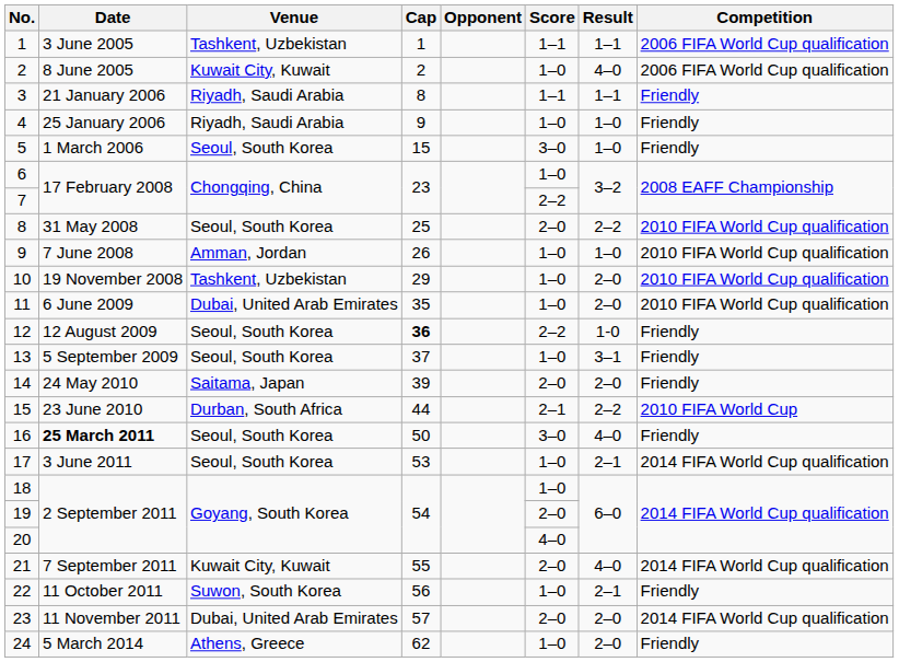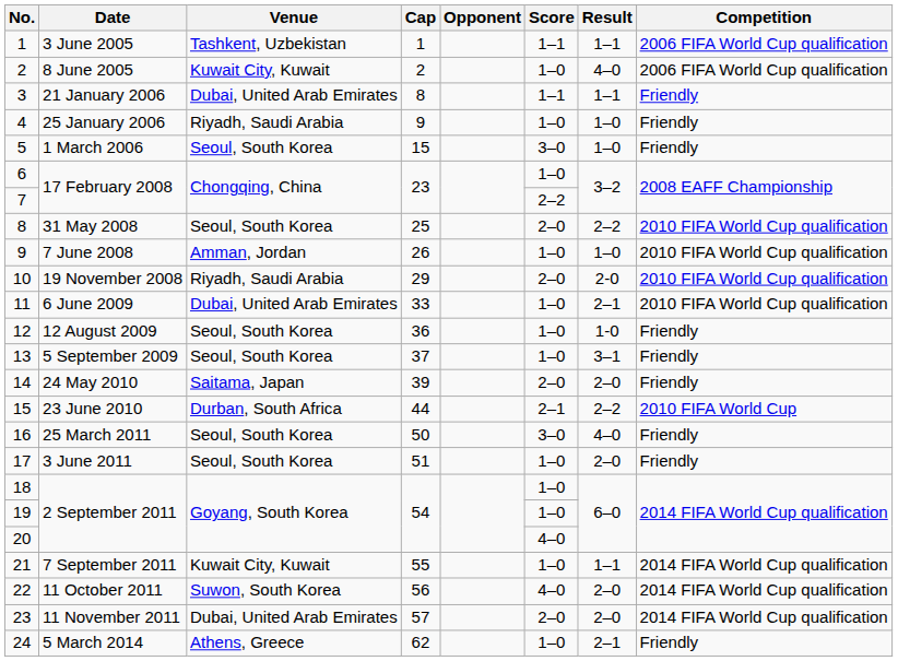 <table class="wikitable sortable">
 <tr>
 <th scope="col">No.</th>
 <th scope="col">Date</th>
 <th scope="col">Venue</th>
 <th>Cap</th>
 <th scope="col">Opponent</th>
 <th scope="col">Score</th>
 <th scope="col">Result</th>
 <th scope="col">Competition</th>
 </tr>
 <tr>
 <td style=text-align:center>1</td>
 <td>3 June 2005</td>
 <td><a href='#'>Tashkent</a>, Uzbekistan</td>
 <td align="center">1</td>
 <td></td>
 <td style=text-align:center>1–1</td>
 <td style=text-align:center>1–1</td>
 <td><a href='#'>2006 FIFA World Cup qualification</a></td>
 </tr>
 <tr>
 <td style=text-align:center>2</td>
 <td>8 June 2005</td>
 <td><a href='#'>Kuwait City</a>, Kuwait</td>
 <td align="center">2</td>
 <td></td>
 <td style=text-align:center>1–0</td>
 <td style=text-align:center>4–0</td>
 <td>2006 FIFA World Cup qualification</td>
 </tr>
 <tr>
 <td style=text-align:center>3</td>
 <td>21 January 2006</td>
-<td><a href='#'>Riyadh</a>, Saudi Arabia</td>
+<td><a href='#'>Dubai</a>, United Arab Emirates</td>
 <td align="center">8</td>
 <td></td>
 <td style=text-align:center>1–1</td>
 <td style=text-align:center>1–1</td>
 <td><a href='#'>Friendly</a></td>
 </tr>
 <tr>
 <td style=text-align:center>4</td>
 <td>25 January 2006</td>
 <td>Riyadh, Saudi Arabia</td>
 <td align="center">9</td>
 <td></td>
 <td style=text-align:center>1–0</td>
 <td style=text-align:center>1–0</td>
 <td>Friendly</td>
 </tr>
 <tr>
 <td style=text-align:center>5</td>
 <td>1 March 2006</td>
 <td><a href='#'>Seoul</a>, South Korea</td>
 <td align="center">15</td>
 <td></td>
 <td style=text-align:center>3–0</td>
 <td style=text-align:center>1–0</td>
 <td>Friendly</td>
 </tr>
 <tr>
 <td style=text-align:center>6</td>
 <td rowspan=2>17 February 2008</td>
 <td rowspan=2><a href='#'>Chongqing</a>, China</td>
 <td rowspan="2" align="center">23</td>
 <td rowspan="2"></td>
 <td style=text-align:center>1–0</td>
 <td rowspan=2 align=center>3–2</td>
 <td rowspan=2><a href='#'>2008 EAFF Championship</a></td>
 </tr>
 <tr>
 <td style=text-align:center>7</td>
 <td style=text-align:center>2–2</td>
 </tr>
 <tr>
 <td style=text-align:center>8</td>
 <td>31 May 2008</td>
 <td>Seoul, South Korea</td>
 <td align="center">25</td>
 <td></td>
 <td style=text-align:center>2–0</td>
 <td style=text-align:center>2–2</td>
 <td><a href='#'>2010 FIFA World Cup qualification</a></td>
 </tr>
 <tr>
 <td style=text-align:center>9</td>
 <td>7 June 2008</td>
 <td><a href='#'>Amman</a>, Jordan</td>
 <td align="center">26</td>
 <td></td>
 <td style=text-align:center>1–0</td>
 <td style=text-align:center>1–0</td>
 <td>2010 FIFA World Cup qualification</td>
 </tr>
 <tr>
 <td style=text-align:center>10</td>
 <td>19 November 2008</td>
-<td><a href='#'>Tashkent</a>, Uzbekistan</td>
+<td>Riyadh, Saudi Arabia</td>
 <td align="center">29</td>
 <td></td>
-<td style=text-align:center>1–0</td>
 <td style=text-align:center>2–0</td>
+<td style=text-align:center>2-0</td>
 <td><a href='#'>2010 FIFA World Cup qualification</a></td>
 </tr>
 <tr>
 <td style=text-align:center>11</td>
 <td>6 June 2009</td>
 <td><a href='#'>Dubai</a>, United Arab Emirates</td>
-<td align="center">35</td>
+<td align="center">33</td>
 <td></td>
 <td style=text-align:center>1–0</td>
-<td style=text-align:center>2–0</td>
+<td style=text-align:center>2–1</td>
 <td>2010 FIFA World Cup qualification</td>
 </tr>
 <tr>
 <td style=text-align:center>12</td>
 <td>12 August 2009</td>
 <td>Seoul, South Korea</td>
-<td align="center"><strong>36</strong></td>
+<td align="center">36</td>
 <td></td>
-<td style=text-align:center>2–2</td>
+<td style=text-align:center>1–0</td>
 <td style=text-align:center>1-0</td>
 <td>Friendly</td>
 </tr>
 <tr>
 <td style=text-align:center>13</td>
 <td>5 September 2009</td>
 <td>Seoul, South Korea</td>
 <td align="center">37</td>
 <td></td>
 <td style=text-align:center>1–0</td>
 <td style=text-align:center>3–1</td>
 <td>Friendly</td>
 </tr>
 <tr>
 <td style=text-align:center>14</td>
 <td>24 May 2010</td>
 <td><a href='#'>Saitama</a>, Japan</td>
 <td align="center">39</td>
 <td></td>
 <td style=text-align:center>2–0</td>
 <td style=text-align:center>2–0</td>
 <td>Friendly</td>
 </tr>
 <tr>
 <td style=text-align:center>15</td>
 <td>23 June 2010</td>
 <td><a href='#'>Durban</a>, South Africa</td>
 <td align="center">44</td>
 <td></td>
 <td style=text-align:center>2–1</td>
 <td style=text-align:center>2–2</td>
 <td><a href='#'>2010 FIFA World Cup</a></td>
 </tr>
 <tr>
 <td style=text-align:center>16</td>
-<td><strong>25 March 2011</strong></td>
+<td>25 March 2011</td>
 <td>Seoul, South Korea</td>
 <td align="center">50</td>
 <td></td>
 <td style=text-align:center>3–0</td>
 <td style=text-align:center>4–0</td>
 <td>Friendly</td>
 </tr>
 <tr>
 <td style=text-align:center>17</td>
 <td>3 June 2011</td>
 <td>Seoul, South Korea</td>
-<td align="center">53</td>
+<td align="center">51</td>
 <td></td>
 <td style=text-align:center>1–0</td>
-<td style=text-align:center>2–1</td>
-<td>2014 FIFA World Cup qualification</td>
+<td style=text-align:center>2–0</td>
+<td>Friendly</td>
 </tr>
 <tr>
 <td style=text-align:center>18</td>
 <td rowspan=3>2 September 2011</td>
 <td rowspan=3><a href='#'>Goyang</a>, South Korea</td>
 <td rowspan="3" align="center">54</td>
 <td rowspan="3"></td>
 <td style=text-align:center>1–0</td>
 <td rowspan=3 align=center>6–0</td>
 <td rowspan=3><a href='#'>2014 FIFA World Cup qualification</a></td>
 </tr>
 <tr>
 <td style=text-align:center>19</td>
-<td style=text-align:center>2–0</td>
+<td style=text-align:center>1–0</td>
 </tr>
 <tr>
 <td style=text-align:center>20</td>
 <td style=text-align:center>4–0</td>
 </tr>
 <tr>
 <td style=text-align:center>21</td>
 <td>7 September 2011</td>
 <td>Kuwait City, Kuwait</td>
 <td align="center">55</td>
 <td></td>
-<td style=text-align:center>2–0</td>
-<td style=text-align:center>4–0</td>
+<td style=text-align:center>1–0</td>
+<td style=text-align:center>1–1</td>
 <td>2014 FIFA World Cup qualification</td>
 </tr>
 <tr>
 <td style=text-align:center>22</td>
 <td>11 October 2011</td>
 <td><a href='#'>Suwon</a>, South Korea</td>
 <td align="center">56</td>
 <td></td>
-<td style=text-align:center>1–0</td>
-<td style=text-align:center>2–1</td>
-<td>Friendly</td>
+<td style=text-align:center>4–0</td>
+<td style=text-align:center>2–0</td>
+<td>2014 FIFA World Cup qualification</td>
 </tr>
 <tr>
 <td style=text-align:center>23</td>
 <td>11 November 2011</td>
 <td>Dubai, United Arab Emirates</td>
 <td align="center">57</td>
 <td></td>
 <td style=text-align:center>2–0</td>
 <td style=text-align:center>2–0</td>
 <td>2014 FIFA World Cup qualification</td>
 </tr>
 <tr>
 <td style=text-align:center>24</td>
 <td>5 March 2014</td>
 <td><a href='#'>Athens</a>, Greece</td>
 <td align="center">62</td>
 <td></td>
 <td style=text-align:center>1–0</td>
-<td style=text-align:center>2–0</td>
+<td style=text-align:center>2–1</td>
 <td>Friendly</td>
 </tr>
 </table>
